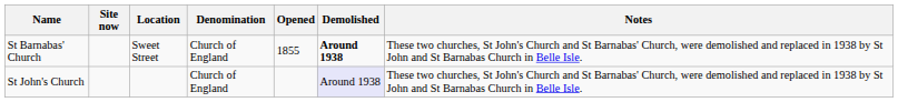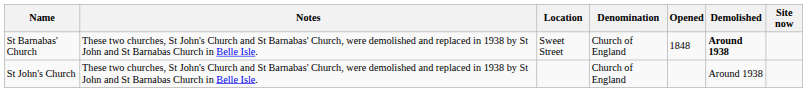 <table class="wikitable sortable">
 <tr>
 <th>Name</th>
-<th class="unsortable">Site now</th>
+<th class="unsortable">Notes</th>
 <th>Location</th>
 <th>Denomination</th>
 <th>Opened</th>
 <th>Demolished</th>
-<th class="unsortable">Notes</th>
+<th class="unsortable">Site now</th>
 </tr>
 <tr>
 <td>St Barnabas' Church</td>
-<td></td>
+<td>These two churches, St John's Church and St Barnabas' Church, were demolished and replaced in 1938 by St John and St Barnabas Church in <a href='#'>Belle Isle</a>.</td>
 <td>Sweet Street </td>
 <td>Church of England</td>
-<td>1855 </td>
+<td>1848 </td>
 <td><strong>Around 1938</strong></td>
-<td>These two churches, St John's Church and St Barnabas' Church, were demolished and replaced in 1938 by St John and St Barnabas Church in <a href='#'>Belle Isle</a>.</td>
+<td></td>
 </tr>
 <tr>
 <td>St John's Church</td>
-<td></td>
+<td>These two churches, St John's Church and St Barnabas' Church, were demolished and replaced in 1938 by St John and St Barnabas Church in <a href='#'>Belle Isle</a>.</td>
 <td></td>
 <td>Church of England</td>
 <td></td>
-<td style="background: lavender;">Around 1938</td>
-<td>These two churches, St John's Church and St Barnabas' Church, were demolished and replaced in 1938 by St John and St Barnabas Church in <a href='#'>Belle Isle</a>.</td>
+<td>Around 1938</td>
+<td></td>
 </tr>
 </table>
